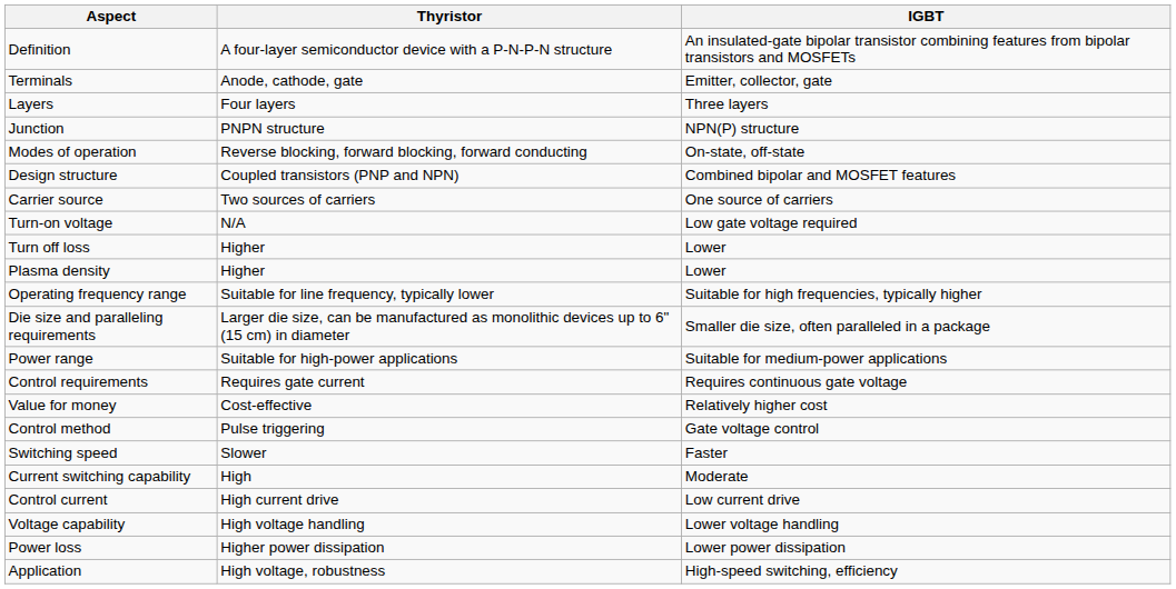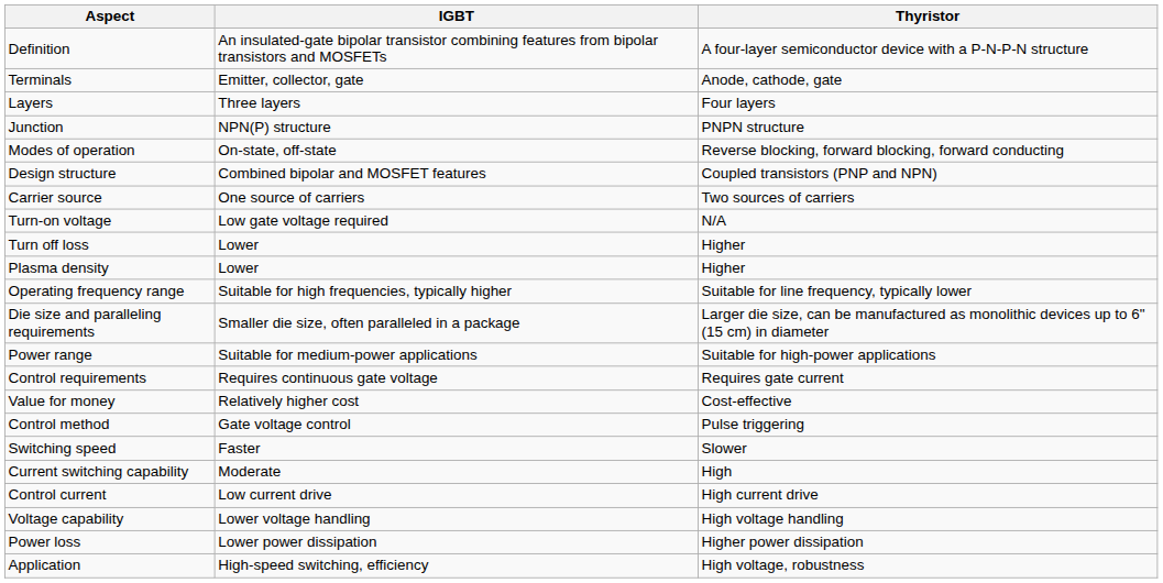 <table class="wikitable">
 <tr>
 <th>Aspect</th>
+<th>IGBT</th>
 <th>Thyristor</th>
-<th>IGBT</th>
 </tr>
 <tr>
 <td>Definition</td>
+<td>An insulated-gate bipolar transistor combining features from bipolar transistors and MOSFETs</td>
 <td>A four-layer semiconductor device with a P-N-P-N structure</td>
-<td>An insulated-gate bipolar transistor combining features from bipolar transistors and MOSFETs</td>
 </tr>
 <tr>
 <td>Terminals</td>
+<td>Emitter, collector, gate</td>
 <td>Anode, cathode, gate</td>
-<td>Emitter, collector, gate</td>
 </tr>
 <tr>
 <td>Layers</td>
+<td>Three layers</td>
 <td>Four layers</td>
-<td>Three layers</td>
 </tr>
 <tr>
 <td>Junction</td>
+<td>NPN(P) structure</td>
 <td>PNPN structure</td>
-<td>NPN(P) structure</td>
 </tr>
 <tr>
 <td>Modes of operation</td>
+<td>On-state, off-state</td>
 <td>Reverse blocking, forward blocking, forward conducting</td>
-<td>On-state, off-state</td>
 </tr>
 <tr>
 <td>Design structure</td>
+<td>Combined bipolar and MOSFET features</td>
 <td>Coupled transistors (PNP and NPN)</td>
-<td>Combined bipolar and MOSFET features</td>
 </tr>
 <tr>
 <td>Carrier source</td>
+<td>One source of carriers</td>
 <td>Two sources of carriers</td>
-<td>One source of carriers</td>
 </tr>
 <tr>
 <td>Turn-on voltage</td>
+<td>Low gate voltage required</td>
 <td>N/A</td>
-<td>Low gate voltage required</td>
 </tr>
 <tr>
 <td>Turn off loss</td>
+<td>Lower</td>
 <td>Higher</td>
-<td>Lower</td>
 </tr>
 <tr>
 <td>Plasma density</td>
+<td>Lower</td>
 <td>Higher</td>
-<td>Lower</td>
 </tr>
 <tr>
 <td>Operating frequency range</td>
+<td>Suitable for high frequencies, typically higher</td>
 <td>Suitable for line frequency, typically lower</td>
-<td>Suitable for high frequencies, typically higher</td>
 </tr>
 <tr>
 <td>Die size and paralleling requirements</td>
+<td>Smaller die size, often paralleled in a package</td>
 <td>Larger die size, can be manufactured as monolithic devices up to 6" (15 cm) in diameter</td>
-<td>Smaller die size, often paralleled in a package</td>
 </tr>
 <tr>
 <td>Power range</td>
+<td>Suitable for medium-power applications</td>
 <td>Suitable for high-power applications</td>
-<td>Suitable for medium-power applications</td>
 </tr>
 <tr>
 <td>Control requirements</td>
+<td>Requires continuous gate voltage</td>
 <td>Requires gate current</td>
-<td>Requires continuous gate voltage</td>
 </tr>
 <tr>
 <td>Value for money</td>
+<td>Relatively higher cost</td>
 <td>Cost-effective</td>
-<td>Relatively higher cost</td>
 </tr>
 <tr>
 <td>Control method</td>
+<td>Gate voltage control</td>
 <td>Pulse triggering</td>
-<td>Gate voltage control</td>
 </tr>
 <tr>
 <td>Switching speed</td>
+<td>Faster</td>
 <td>Slower</td>
-<td>Faster</td>
 </tr>
 <tr>
 <td>Current switching capability</td>
+<td>Moderate</td>
 <td>High</td>
-<td>Moderate</td>
 </tr>
 <tr>
 <td>Control current</td>
+<td>Low current drive</td>
 <td>High current drive</td>
-<td>Low current drive</td>
 </tr>
 <tr>
 <td>Voltage capability</td>
+<td>Lower voltage handling</td>
 <td>High voltage handling</td>
-<td>Lower voltage handling</td>
 </tr>
 <tr>
 <td>Power loss</td>
+<td>Lower power dissipation</td>
 <td>Higher power dissipation</td>
-<td>Lower power dissipation</td>
 </tr>
 <tr>
 <td>Application</td>
+<td>High-speed switching, efficiency</td>
 <td>High voltage, robustness</td>
-<td>High-speed switching, efficiency</td>
 </tr>
 </table>
